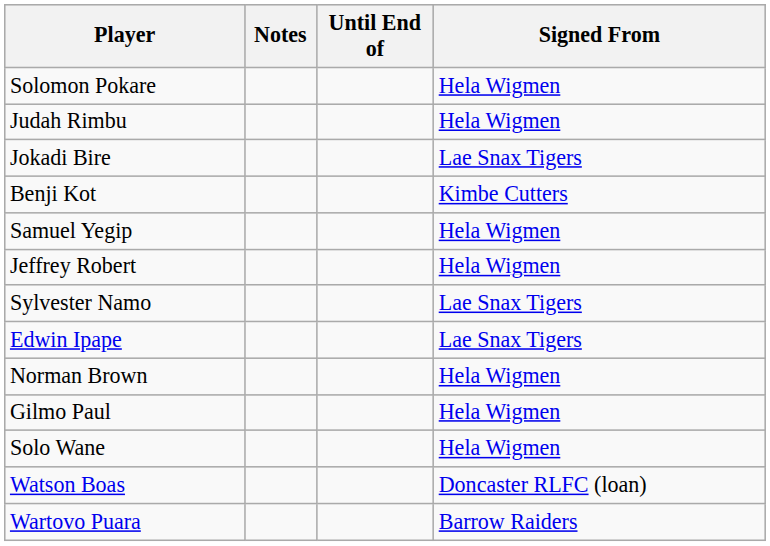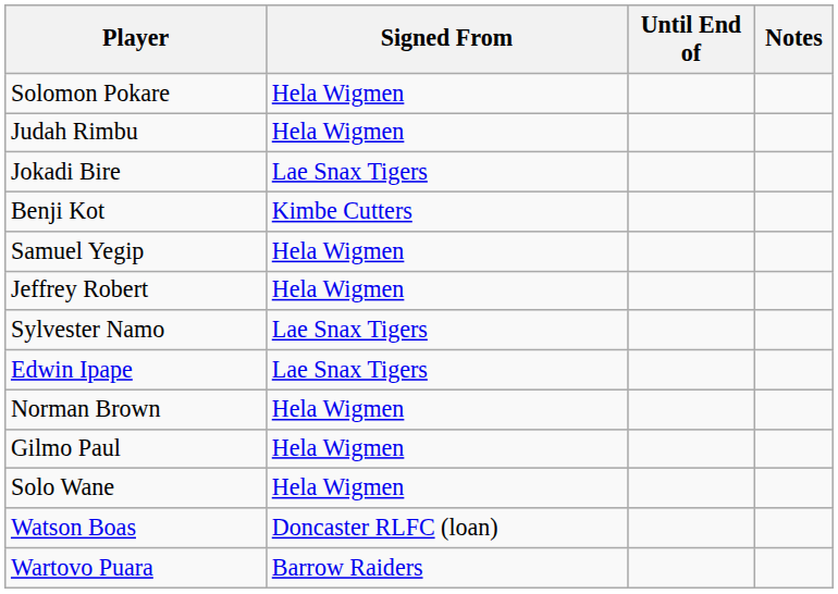 <table class="wikitable" style="font-size:90%">
 <tr style="background:#efefef;">
 <th style="width:150px;">Player</th>
+<th style="width:210px;">Signed From</th>
+<th style="width:70px;">Until End of</th>
 <th style="width:40px;">Notes</th>
-<th style="width:70px;">Until End of</th>
-<th style="width:210px;">Signed From</th>
 </tr>
 <tr>
 <td>Solomon Pokare</td>
+<td><a href='#'>Hela Wigmen</a></td>
 <td></td>
 <td></td>
-<td><a href='#'>Hela Wigmen</a></td>
 </tr>
 <tr>
 <td>Judah Rimbu</td>
+<td><a href='#'>Hela Wigmen</a></td>
 <td></td>
 <td></td>
-<td><a href='#'>Hela Wigmen</a></td>
 </tr>
 <tr>
 <td>Jokadi Bire</td>
+<td> <a href='#'>Lae Snax Tigers</a></td>
 <td></td>
 <td></td>
-<td> <a href='#'>Lae Snax Tigers</a></td>
 </tr>
 <tr>
 <td>Benji Kot</td>
+<td><a href='#'>Kimbe Cutters</a></td>
 <td></td>
 <td></td>
-<td><a href='#'>Kimbe Cutters</a></td>
 </tr>
 <tr>
 <td>Samuel Yegip</td>
+<td><a href='#'>Hela Wigmen</a></td>
 <td></td>
 <td></td>
-<td><a href='#'>Hela Wigmen</a></td>
 </tr>
 <tr>
 <td>Jeffrey Robert</td>
+<td><a href='#'>Hela Wigmen</a></td>
 <td></td>
 <td></td>
-<td><a href='#'>Hela Wigmen</a></td>
 </tr>
 <tr>
 <td>Sylvester Namo</td>
+<td><a href='#'>Lae Snax Tigers</a></td>
 <td></td>
 <td></td>
-<td><a href='#'>Lae Snax Tigers</a></td>
 </tr>
 <tr>
 <td><a href='#'>Edwin Ipape</a></td>
+<td> <a href='#'>Lae Snax Tigers</a></td>
 <td></td>
 <td></td>
-<td> <a href='#'>Lae Snax Tigers</a></td>
 </tr>
 <tr>
 <td>Norman Brown</td>
+<td><a href='#'>Hela Wigmen</a></td>
 <td></td>
 <td></td>
-<td><a href='#'>Hela Wigmen</a></td>
 </tr>
 <tr>
 <td>Gilmo Paul</td>
+<td><a href='#'>Hela Wigmen</a></td>
 <td></td>
 <td></td>
-<td><a href='#'>Hela Wigmen</a></td>
 </tr>
 <tr>
 <td>Solo Wane</td>
+<td><a href='#'>Hela Wigmen</a></td>
 <td></td>
 <td></td>
-<td><a href='#'>Hela Wigmen</a></td>
 </tr>
 <tr>
 <td><a href='#'>Watson Boas</a></td>
+<td><a href='#'>Doncaster RLFC</a> (loan)</td>
 <td></td>
 <td></td>
-<td><a href='#'>Doncaster RLFC</a> (loan)</td>
 </tr>
 <tr>
 <td><a href='#'>Wartovo Puara</a></td>
+<td><a href='#'>Barrow Raiders</a></td>
 <td></td>
 <td></td>
-<td><a href='#'>Barrow Raiders</a></td>
 </tr>
 </table>
